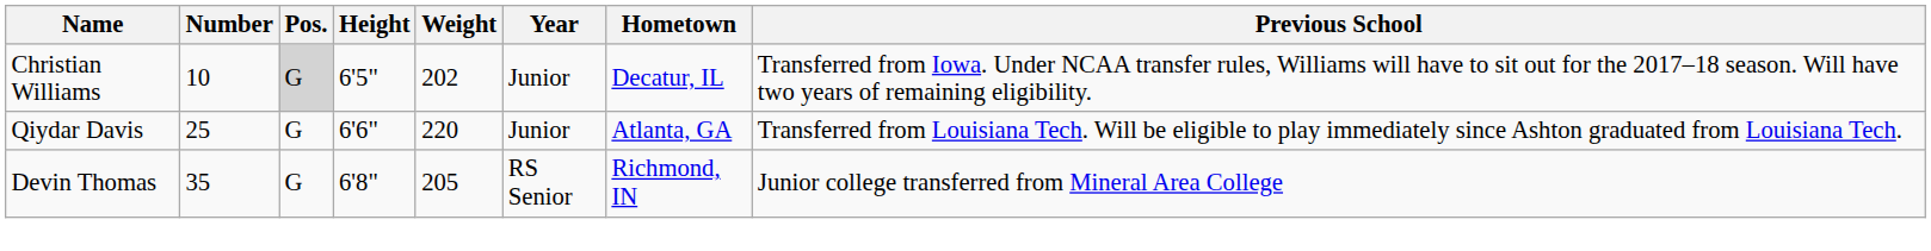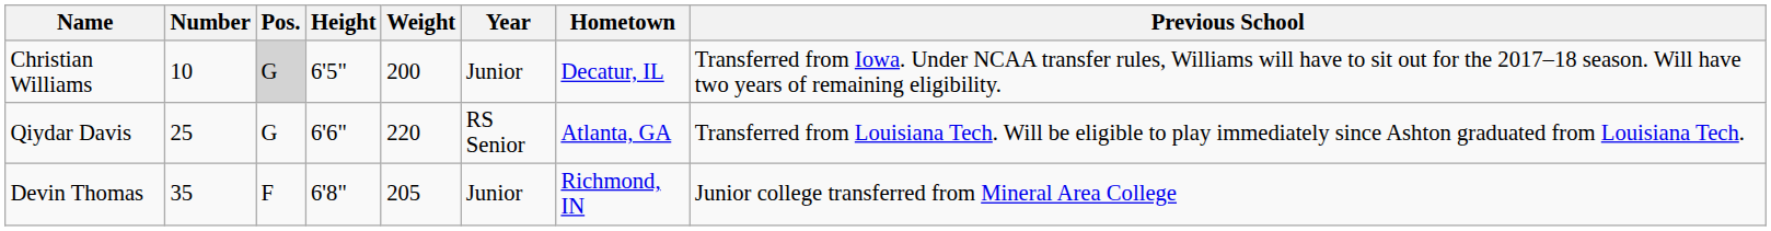 <table class="wikitable sortable" border="1">
 <tr>
 <th>Name</th>
 <th>Number</th>
 <th>Pos.</th>
 <th>Height</th>
 <th>Weight</th>
 <th>Year</th>
 <th>Hometown</th>
 <th class="unsortable">Previous School</th>
 </tr>
 <tr>
 <td>Christian Williams</td>
 <td>10</td>
 <td style="background: lightgrey;">G</td>
 <td>6'5"</td>
-<td>202</td>
+<td>200</td>
 <td>Junior</td>
 <td><a href='#'>Decatur, IL</a></td>
 <td>Transferred from <a href='#'>Iowa</a>. Under NCAA transfer rules, Williams will have to sit out for the 2017–18 season. Will have two years of remaining eligibility.</td>
 </tr>
 <tr>
 <td>Qiydar Davis</td>
 <td>25</td>
 <td>G</td>
 <td>6'6"</td>
 <td>220</td>
-<td>Junior</td>
+<td>RS Senior</td>
 <td><a href='#'>Atlanta, GA</a></td>
 <td>Transferred from <a href='#'>Louisiana Tech</a>. Will be eligible to play immediately since Ashton graduated from <a href='#'>Louisiana Tech</a>.</td>
 </tr>
 <tr>
 <td>Devin Thomas</td>
 <td>35</td>
-<td>G</td>
+<td>F</td>
 <td>6'8"</td>
 <td>205</td>
-<td>RS Senior</td>
+<td>Junior</td>
 <td><a href='#'>Richmond, IN</a></td>
 <td>Junior college transferred from <a href='#'>Mineral Area College</a></td>
 </tr>
 </table>
